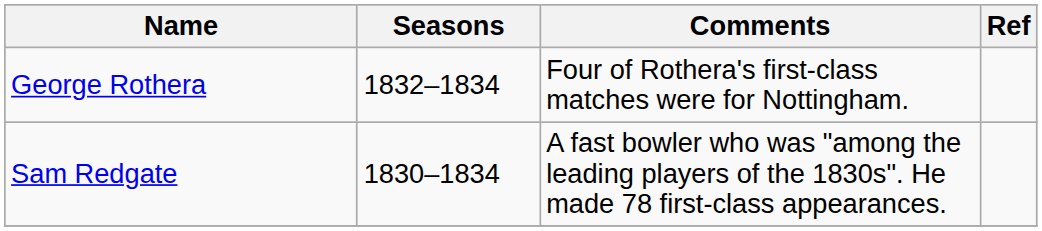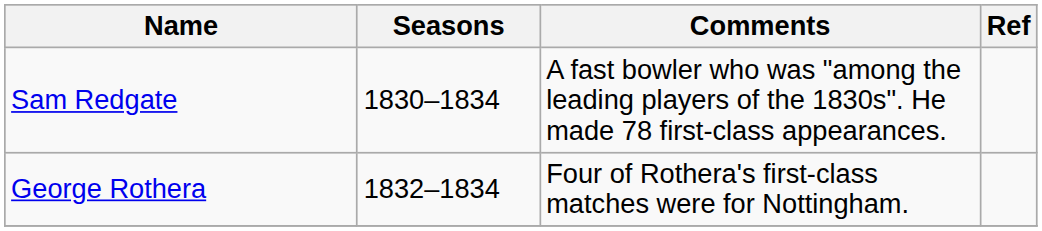 <table class="wikitable">
 <tr>
 <th style="width:200px">Name</th>
 <th style="width: 100px">Seasons</th>
 <th>Comments</th>
 <th>Ref</th>
 </tr>
 <tr>
+<td><a href='#'>Sam Redgate</a></td>
+<td>1830–1834</td>
+<td>A fast bowler who was "among the leading players of the 1830s". He made 78 first-class appearances.</td>
+<td></td>
+</tr>
+<tr>
 <td><a href='#'>George Rothera</a></td>
 <td>1832–1834</td>
 <td>Four of Rothera's first-class matches were for Nottingham.</td>
 <td></td>
 </tr>
 <tr>
-<td><a href='#'>Sam Redgate</a></td>
-<td>1830–1834</td>
-<td>A fast bowler who was "among the leading players of the 1830s". He made 78 first-class appearances.</td>
-<td></td>
-</tr>
-<tr>
 </tr>
 </table>
